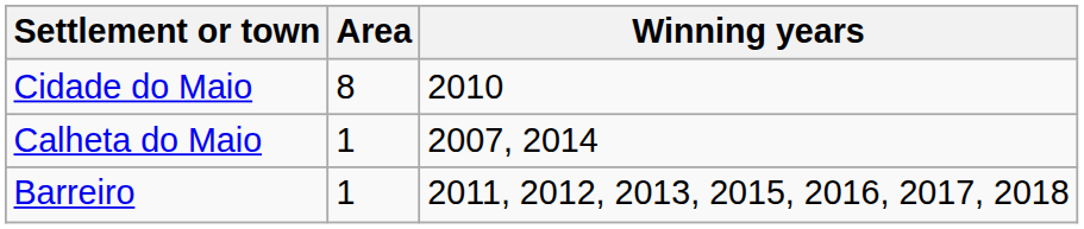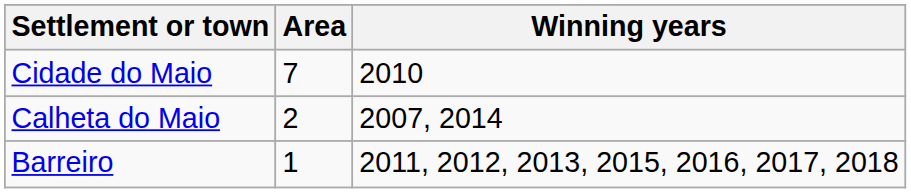 <table class="wikitable">
 <tr>
 <th>Settlement or town</th>
 <th>Area</th>
 <th>Winning years</th>
 </tr>
 <tr>
 <td><a href='#'>Cidade do Maio</a></td>
-<td>8</td>
+<td>7</td>
 <td>2010</td>
 </tr>
 <tr>
 <td><a href='#'>Calheta do Maio</a></td>
-<td>1</td>
+<td>2</td>
 <td>2007, 2014</td>
 </tr>
 <tr>
 <td><a href='#'>Barreiro</a></td>
 <td>1</td>
 <td>2011, 2012, 2013, 2015, 2016, 2017, 2018</td>
 </tr>
 </table>
